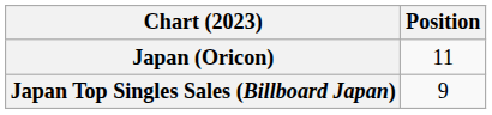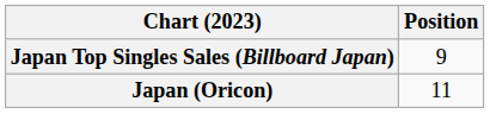 <table class="wikitable sortable plainrowheaders" style="text-align:center">
 <tr>
 <th scope="col">Chart (2023)</th>
 <th scope="col">Position</th>
 </tr>
 <tr>
+<th scope="row">Japan Top Singles Sales (<em>Billboard Japan</em>)</th>
+<td>9</td>
+</tr>
+<tr>
 <th scope="row">Japan (Oricon)</th>
 <td>11</td>
 </tr>
-<tr>
-<th scope="row">Japan Top Singles Sales (<em>Billboard Japan</em>)</th>
-<td>9</td>
-</tr>
 </table>
